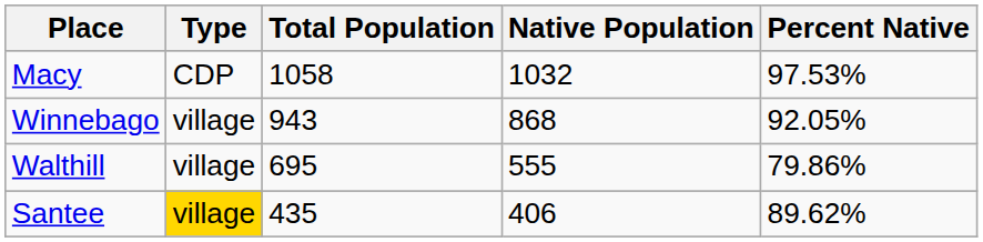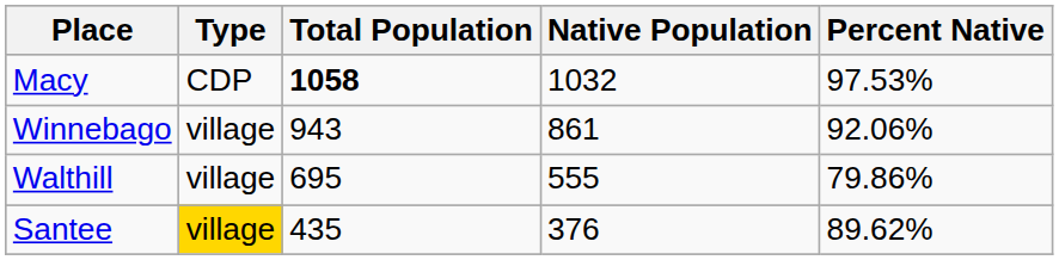 <table class="wikitable sortable">
 <tr>
 <th>Place</th>
 <th>Type</th>
 <th>Total Population</th>
 <th>Native Population</th>
 <th>Percent Native</th>
 </tr>
 <tr>
 <td><a href='#'>Macy</a></td>
 <td>CDP</td>
-<td>1058</td>
+<td><strong>1058</strong></td>
 <td>1032</td>
 <td>97.53%</td>
 </tr>
 <tr>
 <td><a href='#'>Winnebago</a></td>
 <td>village</td>
 <td>943</td>
-<td>868</td>
-<td>92.05%</td>
+<td>861</td>
+<td>92.06%</td>
 </tr>
 <tr>
 <td><a href='#'>Walthill</a></td>
 <td>village</td>
 <td>695</td>
 <td>555</td>
 <td>79.86%</td>
 </tr>
 <tr>
 <td><a href='#'>Santee</a></td>
 <td style="background: gold;">village</td>
 <td>435</td>
-<td>406</td>
+<td>376</td>
 <td>89.62%</td>
 </tr>
 </table>
